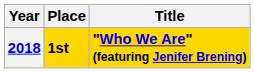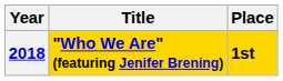 <table class="wikitable plainrowheaders sortable">
 <tr>
 <th scope="col">Year</th>
+<th scope="col">Title</th>
 <th scope="col">Place</th>
-<th scope="col">Title</th>
 </tr>
 <tr style="font-weight: bold; background: gold;">
 <th scope="row"><a href='#'>2018</a></th>
+<td>"<a href='#'>Who We Are</a>"<br><small>(featuring <a href='#'>Jenifer Brening</a>)</small></td>
 <td>1st</td>
-<td>"<a href='#'>Who We Are</a>"<br><small>(featuring <a href='#'>Jenifer Brening</a>)</small></td>
 </tr>
 </table>
